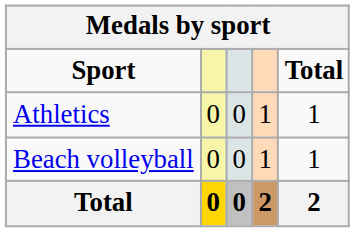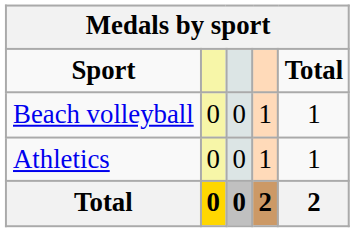 <table class="wikitable" style="font-size:85%;float:right;text-align:center">
 <tr>
 <th colspan=5><strong>Medals by sport</strong></th>
 </tr>
 <tr align=center>
 <td><strong>Sport</strong></td>
 <td bgcolor=#f7f6a8></td>
 <td bgcolor=#dce5e5></td>
 <td bgcolor=#ffdab9></td>
 <td><strong>Total</strong></td>
 </tr>
 <tr align=center>
-<td align=left><a href='#'>Athletics</a></td>
+<td align=left><a href='#'>Beach volleyball</a></td>
 <td bgcolor=#f7f6a8>0</td>
 <td bgcolor=#dce5e5>0</td>
 <td bgcolor=#ffdab9>1</td>
 <td>1</td>
 </tr>
 <tr align=center>
-<td align=left><a href='#'>Beach volleyball</a></td>
+<td align=left><a href='#'>Athletics</a></td>
 <td bgcolor=#f7f6a8>0</td>
 <td bgcolor=#dce5e5>0</td>
 <td bgcolor=#ffdab9>1</td>
 <td>1</td>
 </tr>
 <tr align=center>
 <th bgcolor=#efefef><strong>Total</strong></th>
 <th style="background:gold;"><strong>0</strong></th>
 <th style="background:silver;"><strong>0</strong></th>
 <th style="background:#c96;"><strong>2</strong></th>
 <th><strong>2</strong></th>
 </tr>
 </table>
